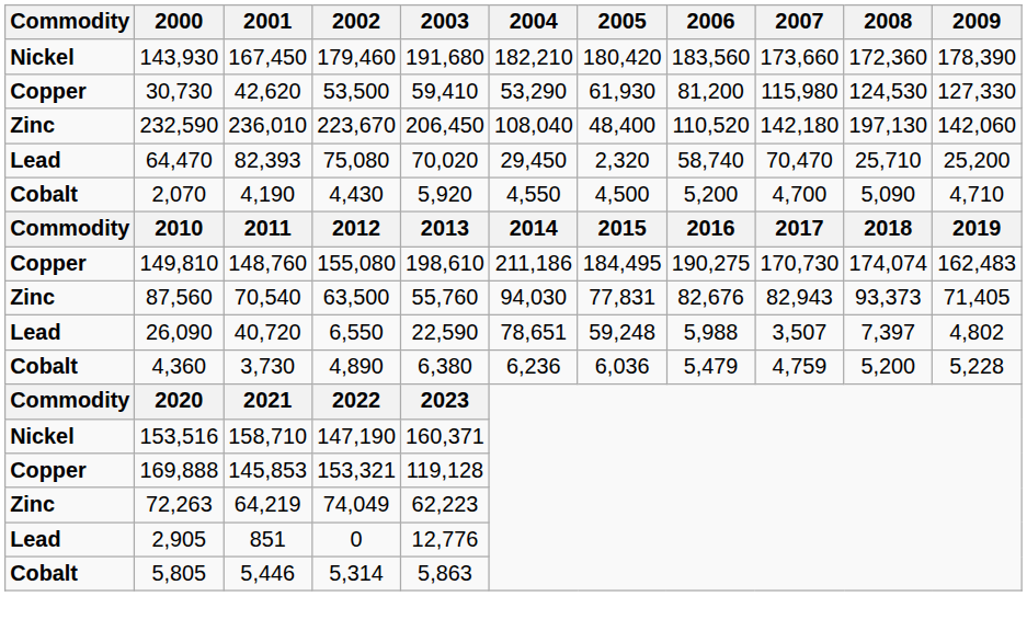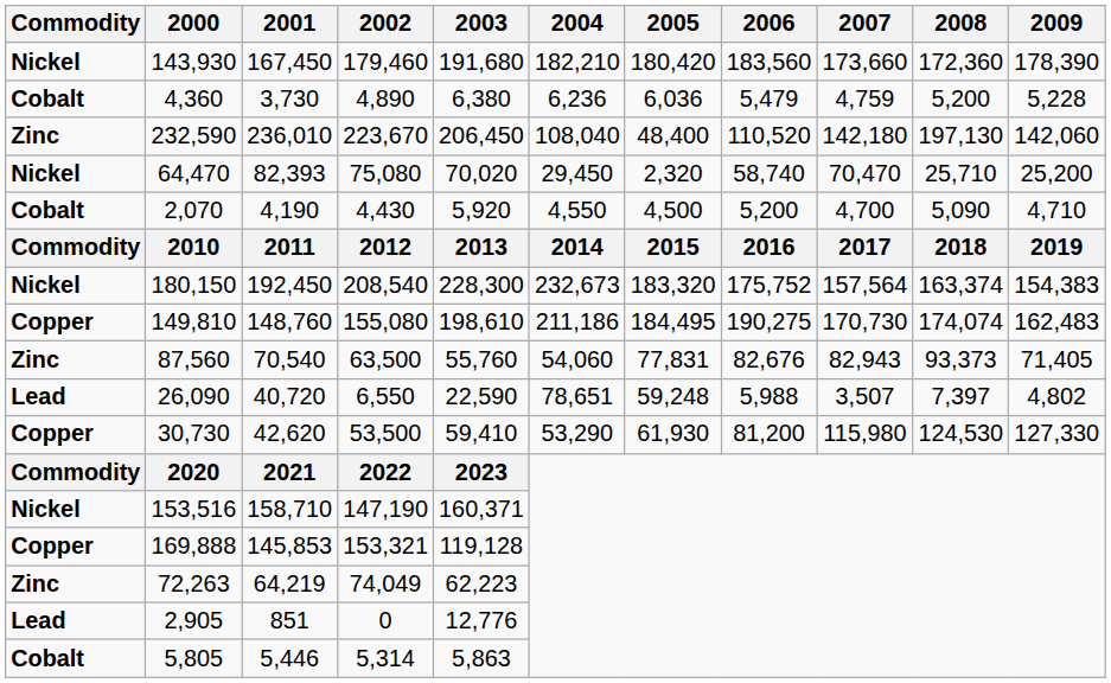 <table class="wikitable">
 <tr>
 <th>Commodity</th>
 <th>2000</th>
 <th>2001</th>
 <th>2002</th>
 <th>2003</th>
 <th>2004</th>
 <th>2005</th>
 <th>2006</th>
 <th>2007</th>
 <th>2008</th>
 <th>2009</th>
 </tr>
 <tr style="text-align:center;">
 <td align="left"><strong>Nickel</strong></td>
 <td>143,930</td>
 <td>167,450</td>
 <td>179,460</td>
 <td>191,680</td>
 <td>182,210</td>
 <td>180,420</td>
 <td>183,560</td>
 <td>173,660</td>
 <td>172,360</td>
 <td>178,390</td>
 </tr>
 <tr style="text-align:center;">
-<td align="left"><strong>Copper</strong></td>
-<td>30,730</td>
-<td>42,620</td>
-<td>53,500</td>
-<td>59,410</td>
-<td>53,290</td>
-<td>61,930</td>
-<td>81,200</td>
-<td>115,980</td>
-<td>124,530</td>
-<td>127,330</td>
+<td align="left"><strong>Cobalt</strong></td>
+<td>4,360</td>
+<td>3,730</td>
+<td>4,890</td>
+<td>6,380</td>
+<td>6,236</td>
+<td>6,036</td>
+<td>5,479</td>
+<td>4,759</td>
+<td>5,200</td>
+<td>5,228</td>
 </tr>
 <tr style="text-align:center;">
 <td align="left"><strong>Zinc</strong></td>
 <td>232,590</td>
 <td>236,010</td>
 <td>223,670</td>
 <td>206,450</td>
 <td>108,040</td>
 <td>48,400</td>
 <td>110,520</td>
 <td>142,180</td>
 <td>197,130</td>
 <td>142,060</td>
 </tr>
 <tr style="text-align:center;">
-<td align="left"><strong>Lead</strong></td>
+<td align="left"><strong>Nickel</strong></td>
 <td>64,470</td>
 <td>82,393</td>
 <td>75,080</td>
 <td>70,020</td>
 <td>29,450</td>
 <td>2,320</td>
 <td>58,740</td>
 <td>70,470</td>
 <td>25,710</td>
 <td>25,200</td>
 </tr>
 <tr style="text-align:center;">
 <td align="left"><strong>Cobalt</strong></td>
 <td>2,070</td>
 <td>4,190</td>
 <td>4,430</td>
 <td>5,920</td>
 <td>4,550</td>
 <td>4,500</td>
 <td>5,200</td>
 <td>4,700</td>
 <td>5,090</td>
 <td>4,710</td>
 </tr>
 <tr>
 <th>Commodity</th>
 <th>2010</th>
 <th>2011</th>
 <th>2012</th>
 <th>2013</th>
 <th>2014</th>
 <th>2015</th>
 <th>2016</th>
 <th>2017</th>
 <th>2018</th>
 <th>2019</th>
 </tr>
 <tr style="text-align:center;">
+<td align="left"><strong>Nickel</strong></td>
+<td>180,150</td>
+<td>192,450</td>
+<td>208,540</td>
+<td>228,300</td>
+<td>232,673</td>
+<td>183,320</td>
+<td>175,752</td>
+<td>157,564</td>
+<td>163,374</td>
+<td>154,383</td>
+</tr>
+<tr style="text-align:center;">
 <td align="left"><strong>Copper</strong></td>
 <td>149,810</td>
 <td>148,760</td>
 <td>155,080</td>
 <td>198,610</td>
 <td>211,186</td>
 <td>184,495</td>
 <td>190,275</td>
 <td>170,730</td>
 <td>174,074</td>
 <td>162,483</td>
 </tr>
 <tr style="text-align:center;">
 <td align="left"><strong>Zinc</strong></td>
 <td>87,560</td>
 <td>70,540</td>
 <td>63,500</td>
 <td>55,760</td>
-<td>94,030</td>
+<td>54,060</td>
 <td>77,831</td>
 <td>82,676</td>
 <td>82,943</td>
 <td>93,373</td>
 <td>71,405</td>
 </tr>
 <tr style="text-align:center;">
 <td align="left"><strong>Lead</strong></td>
 <td>26,090</td>
 <td>40,720</td>
 <td>6,550</td>
 <td>22,590</td>
 <td>78,651</td>
 <td>59,248</td>
 <td>5,988</td>
 <td>3,507</td>
 <td>7,397</td>
 <td>4,802</td>
 </tr>
 <tr style="text-align:center;">
-<td align="left"><strong>Cobalt</strong></td>
-<td>4,360</td>
-<td>3,730</td>
-<td>4,890</td>
-<td>6,380</td>
-<td>6,236</td>
-<td>6,036</td>
-<td>5,479</td>
-<td>4,759</td>
-<td>5,200</td>
-<td>5,228</td>
+<td align="left"><strong>Copper</strong></td>
+<td>30,730</td>
+<td>42,620</td>
+<td>53,500</td>
+<td>59,410</td>
+<td>53,290</td>
+<td>61,930</td>
+<td>81,200</td>
+<td>115,980</td>
+<td>124,530</td>
+<td>127,330</td>
 </tr>
 <tr>
 <th>Commodity</th>
 <th>2020</th>
 <th>2021</th>
 <th>2022</th>
 <th>2023</th>
 </tr>
 <tr style="text-align:center;">
 <td align="left"><strong>Nickel</strong></td>
 <td>153,516</td>
 <td>158,710</td>
 <td>147,190</td>
 <td>160,371</td>
 </tr>
 <tr style="text-align:center;">
 <td align="left"><strong>Copper</strong></td>
 <td>169,888</td>
 <td>145,853</td>
 <td>153,321</td>
 <td>119,128</td>
 </tr>
 <tr style="text-align:center;">
 <td align="left"><strong>Zinc</strong></td>
 <td>72,263</td>
 <td>64,219</td>
 <td>74,049</td>
 <td>62,223</td>
 </tr>
 <tr style="text-align:center;">
 <td align="left"><strong>Lead</strong></td>
 <td>2,905</td>
 <td>851</td>
 <td>0</td>
 <td>12,776</td>
 </tr>
 <tr style="text-align:center;">
 <td align="left"><strong>Cobalt</strong></td>
 <td>5,805</td>
 <td>5,446</td>
 <td>5,314</td>
 <td>5,863</td>
 </tr>
 </table>
